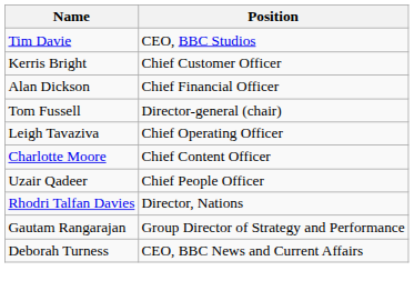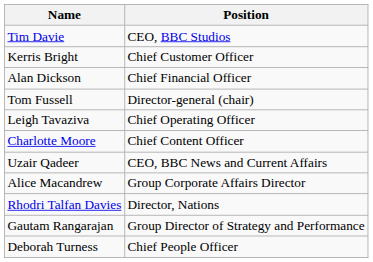 <table class="wikitable">
 <tr>
 <th>Name</th>
 <th>Position</th>
 </tr>
 <tr>
 <td><a href='#'>Tim Davie</a></td>
 <td>CEO, <a href='#'>BBC Studios</a></td>
 </tr>
 <tr>
 <td>Kerris Bright</td>
 <td>Chief Customer Officer</td>
 </tr>
 <tr>
 <td>Alan Dickson</td>
 <td>Chief Financial Officer</td>
 </tr>
 <tr>
 <td>Tom Fussell</td>
 <td>Director-general (chair)</td>
 </tr>
 <tr>
 <td>Leigh Tavaziva</td>
 <td>Chief Operating Officer</td>
 </tr>
 <tr>
 <td><a href='#'>Charlotte Moore</a></td>
 <td>Chief Content Officer</td>
 </tr>
 <tr>
 <td>Uzair Qadeer</td>
-<td>Chief People Officer</td>
+<td>CEO, BBC News and Current Affairs</td>
+</tr>
+<tr>
+<td>Alice Macandrew</td>
+<td>Group Corporate Affairs Director</td>
 </tr>
 <tr>
 <td><a href='#'>Rhodri Talfan Davies</a></td>
 <td>Director, Nations</td>
 </tr>
 <tr>
 <td>Gautam Rangarajan</td>
 <td>Group Director of Strategy and Performance</td>
 </tr>
 <tr>
 <td>Deborah Turness</td>
-<td>CEO, BBC News and Current Affairs</td>
+<td>Chief People Officer</td>
 </tr>
 </table>
